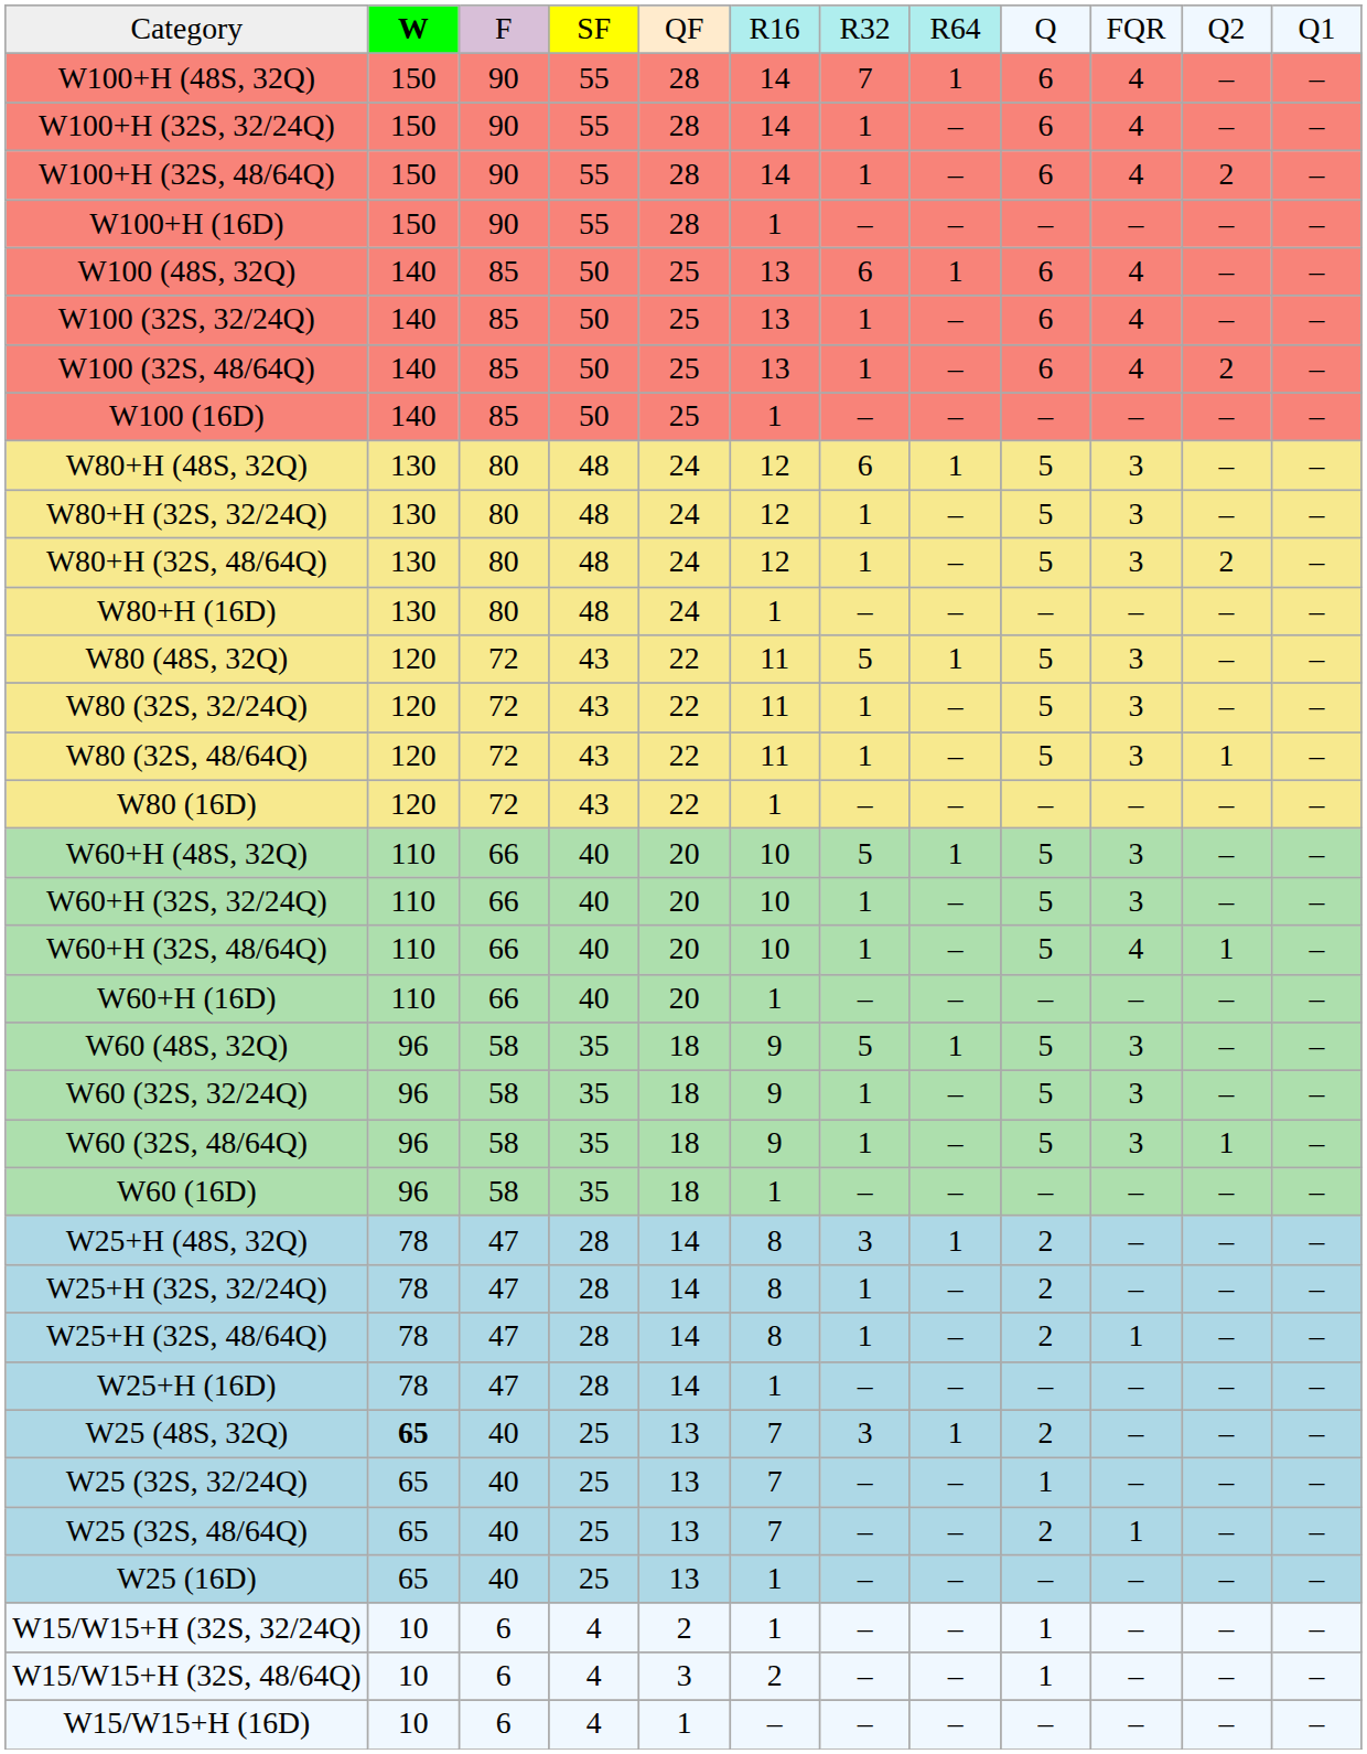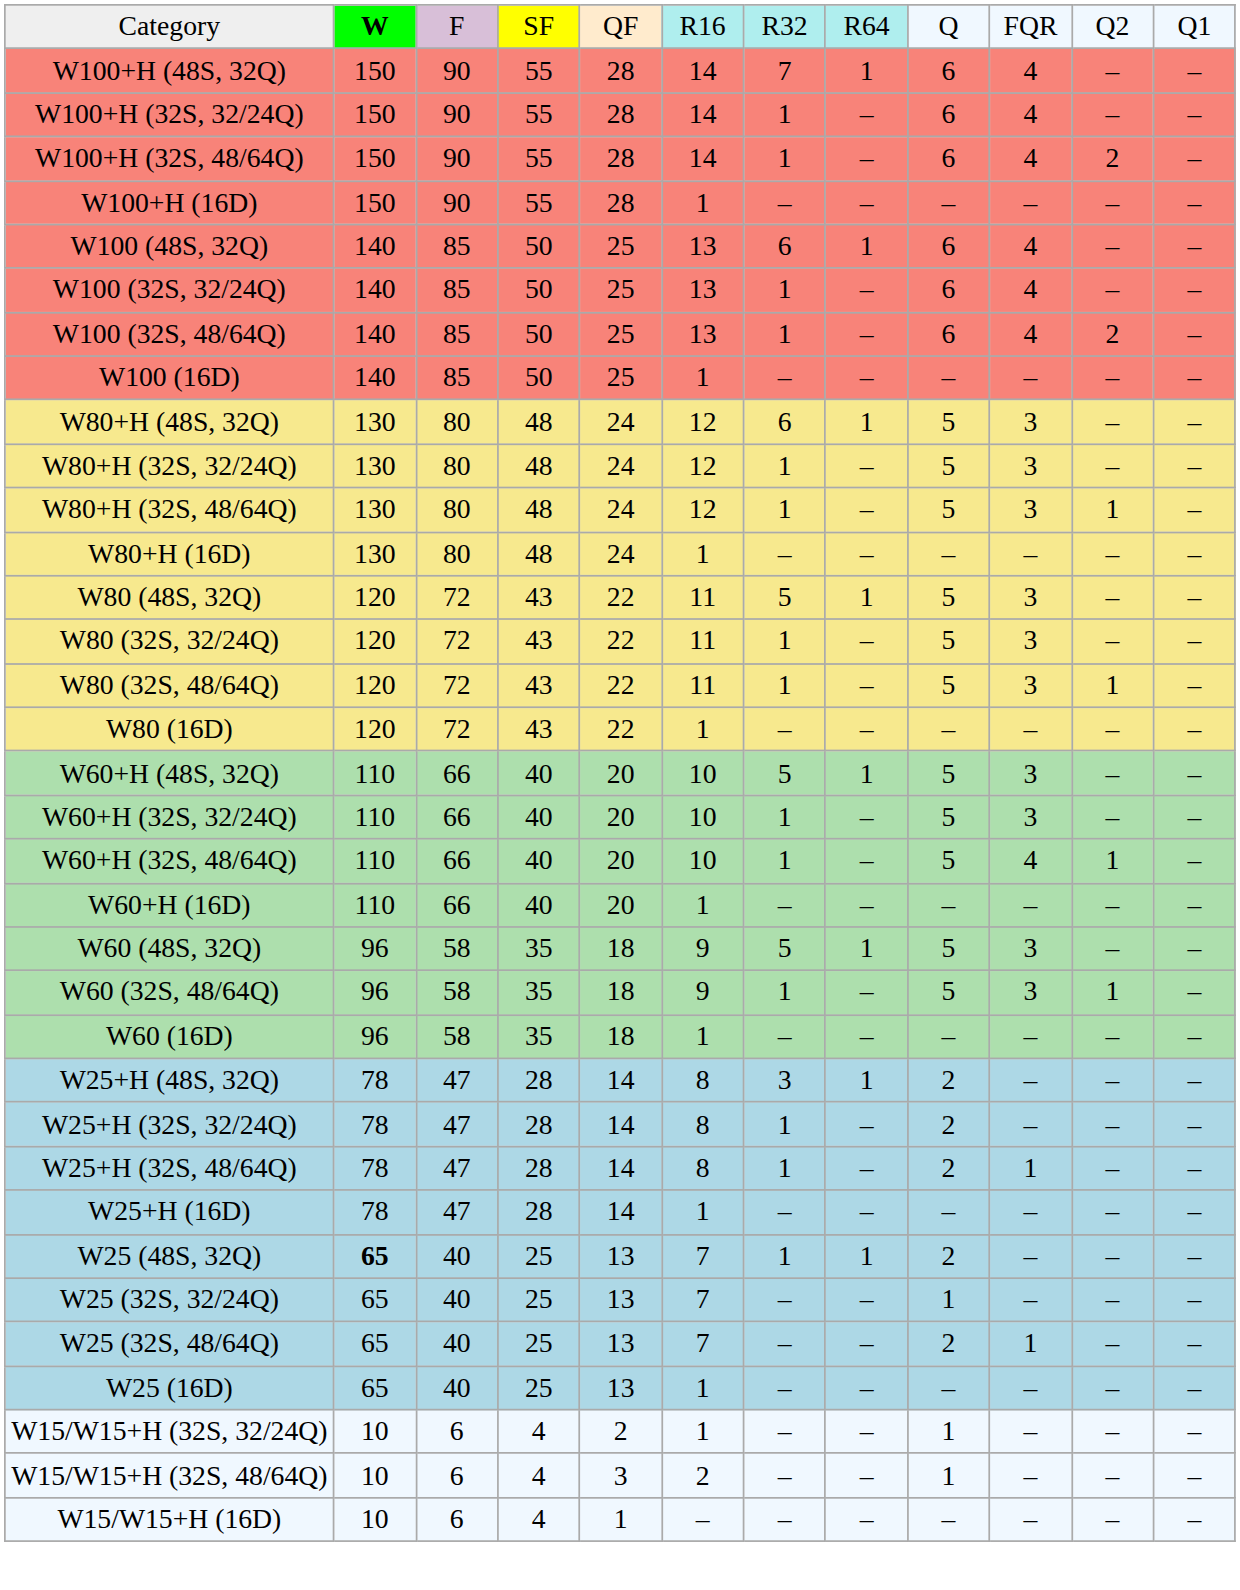 <table class="wikitable" style="font-size:100%">
 <tr align=center>
 <td style="background:#efefef;">Category</td>
 <td style="width:40px; background:lime;"><strong>W</strong></td>
 <td style="width:40px; background:thistle;">F</td>
 <td style="width:40px; background:#ff0;">SF</td>
 <td style="width:40px; background:#ffebcd;">QF</td>
 <td style="width:40px; background:#afeeee;">R16</td>
 <td style="width:40px; background:#afeeee;">R32</td>
 <td style="width:40px; background:#afeeee;">R64</td>
 <td style="width:40px; background:#f0f8ff;">Q</td>
 <td style="width:40px; background:#f0f8ff;">FQR</td>
 <td style="width:40px; background:#f0f8ff;">Q2</td>
 <td style="width:40px; background:#f0f8ff;">Q1</td>
 </tr>
 <tr style="text-align:center; background:#f88379;">
 <td>W100+H (48S, 32Q)</td>
 <td>150</td>
 <td>90</td>
 <td>55</td>
 <td>28</td>
 <td>14</td>
 <td>7</td>
 <td>1</td>
 <td>6</td>
 <td>4</td>
 <td>–</td>
 <td>–</td>
 </tr>
 <tr style="text-align:center; background:#f88379;">
 <td>W100+H (32S, 32/24Q)</td>
 <td>150</td>
 <td>90</td>
 <td>55</td>
 <td>28</td>
 <td>14</td>
 <td>1</td>
 <td>–</td>
 <td>6</td>
 <td>4</td>
 <td>–</td>
 <td>–</td>
 </tr>
 <tr style="text-align:center; background:#f88379;">
 <td>W100+H (32S, 48/64Q)</td>
 <td>150</td>
 <td>90</td>
 <td>55</td>
 <td>28</td>
 <td>14</td>
 <td>1</td>
 <td>–</td>
 <td>6</td>
 <td>4</td>
 <td>2</td>
 <td>–</td>
 </tr>
 <tr style="text-align:center; background:#f88379;">
 <td>W100+H (16D)</td>
 <td>150</td>
 <td>90</td>
 <td>55</td>
 <td>28</td>
 <td>1</td>
 <td>–</td>
 <td>–</td>
 <td>–</td>
 <td>–</td>
 <td>–</td>
 <td>–</td>
 </tr>
 <tr style="text-align:center; background:#f88379;">
 <td>W100 (48S, 32Q)</td>
 <td>140</td>
 <td>85</td>
 <td>50</td>
 <td>25</td>
 <td>13</td>
 <td>6</td>
 <td>1</td>
 <td>6</td>
 <td>4</td>
 <td>–</td>
 <td>–</td>
 </tr>
 <tr style="text-align:center; background:#f88379;">
 <td>W100 (32S, 32/24Q)</td>
 <td>140</td>
 <td>85</td>
 <td>50</td>
 <td>25</td>
 <td>13</td>
 <td>1</td>
 <td>–</td>
 <td>6</td>
 <td>4</td>
 <td>–</td>
 <td>–</td>
 </tr>
 <tr style="text-align:center; background:#f88379;">
 <td>W100 (32S, 48/64Q)</td>
 <td>140</td>
 <td>85</td>
 <td>50</td>
 <td>25</td>
 <td>13</td>
 <td>1</td>
 <td>–</td>
 <td>6</td>
 <td>4</td>
 <td>2</td>
 <td>–</td>
 </tr>
 <tr style="text-align:center; background:#f88379;">
 <td>W100 (16D)</td>
 <td>140</td>
 <td>85</td>
 <td>50</td>
 <td>25</td>
 <td>1</td>
 <td>–</td>
 <td>–</td>
 <td>–</td>
 <td>–</td>
 <td>–</td>
 <td>–</td>
 </tr>
 <tr style="text-align:center; background:#f7e98e;">
 <td>W80+H (48S, 32Q)</td>
 <td>130</td>
 <td>80</td>
 <td>48</td>
 <td>24</td>
 <td>12</td>
 <td>6</td>
 <td>1</td>
 <td>5</td>
 <td>3</td>
 <td>–</td>
 <td>–</td>
 </tr>
 <tr style="text-align:center; background:#f7e98e;">
 <td>W80+H (32S, 32/24Q)</td>
 <td>130</td>
 <td>80</td>
 <td>48</td>
 <td>24</td>
 <td>12</td>
 <td>1</td>
 <td>–</td>
 <td>5</td>
 <td>3</td>
 <td>–</td>
 <td>–</td>
 </tr>
 <tr style="text-align:center; background:#f7e98e;">
 <td>W80+H (32S, 48/64Q)</td>
 <td>130</td>
 <td>80</td>
 <td>48</td>
 <td>24</td>
 <td>12</td>
 <td>1</td>
 <td>–</td>
 <td>5</td>
 <td>3</td>
-<td>2</td>
+<td>1</td>
 <td>–</td>
 </tr>
 <tr style="text-align:center; background:#f7e98e;">
 <td>W80+H (16D)</td>
 <td>130</td>
 <td>80</td>
 <td>48</td>
 <td>24</td>
 <td>1</td>
 <td>–</td>
 <td>–</td>
 <td>–</td>
 <td>–</td>
 <td>–</td>
 <td>–</td>
 </tr>
 <tr style="text-align:center; background:#f7e98e;">
 <td>W80 (48S, 32Q)</td>
 <td>120</td>
 <td>72</td>
 <td>43</td>
 <td>22</td>
 <td>11</td>
 <td>5</td>
 <td>1</td>
 <td>5</td>
 <td>3</td>
 <td>–</td>
 <td>–</td>
 </tr>
 <tr style="text-align:center; background:#f7e98e;">
 <td>W80 (32S, 32/24Q)</td>
 <td>120</td>
 <td>72</td>
 <td>43</td>
 <td>22</td>
 <td>11</td>
 <td>1</td>
 <td>–</td>
 <td>5</td>
 <td>3</td>
 <td>–</td>
 <td>–</td>
 </tr>
 <tr style="text-align:center; background:#f7e98e;">
 <td>W80 (32S, 48/64Q)</td>
 <td>120</td>
 <td>72</td>
 <td>43</td>
 <td>22</td>
 <td>11</td>
 <td>1</td>
 <td>–</td>
 <td>5</td>
 <td>3</td>
 <td>1</td>
 <td>–</td>
 </tr>
 <tr style="text-align:center; background:#f7e98e;">
 <td>W80 (16D)</td>
 <td>120</td>
 <td>72</td>
 <td>43</td>
 <td>22</td>
 <td>1</td>
 <td>–</td>
 <td>–</td>
 <td>–</td>
 <td>–</td>
 <td>–</td>
 <td>–</td>
 </tr>
 <tr style="text-align:center; background:#addfad;">
 <td>W60+H (48S, 32Q)</td>
 <td>110</td>
 <td>66</td>
 <td>40</td>
 <td>20</td>
 <td>10</td>
 <td>5</td>
 <td>1</td>
 <td>5</td>
 <td>3</td>
 <td>–</td>
 <td>–</td>
 </tr>
 <tr style="text-align:center; background:#addfad;">
 <td>W60+H (32S, 32/24Q)</td>
 <td>110</td>
 <td>66</td>
 <td>40</td>
 <td>20</td>
 <td>10</td>
 <td>1</td>
 <td>–</td>
 <td>5</td>
 <td>3</td>
 <td>–</td>
 <td>–</td>
 </tr>
 <tr style="text-align:center; background:#addfad;">
 <td>W60+H (32S, 48/64Q)</td>
 <td>110</td>
 <td>66</td>
 <td>40</td>
 <td>20</td>
 <td>10</td>
 <td>1</td>
 <td>–</td>
 <td>5</td>
 <td>4</td>
 <td>1</td>
 <td>–</td>
 </tr>
 <tr style="text-align:center; background:#addfad;">
 <td>W60+H (16D)</td>
 <td>110</td>
 <td>66</td>
 <td>40</td>
 <td>20</td>
 <td>1</td>
 <td>–</td>
 <td>–</td>
 <td>–</td>
 <td>–</td>
 <td>–</td>
 <td>–</td>
 </tr>
 <tr style="text-align:center; background:#addfad;">
 <td>W60 (48S, 32Q)</td>
 <td>96</td>
 <td>58</td>
 <td>35</td>
 <td>18</td>
 <td>9</td>
 <td>5</td>
 <td>1</td>
 <td>5</td>
 <td>3</td>
 <td>–</td>
 <td>–</td>
 </tr>
 <tr style="text-align:center; background:#addfad;">
-<td>W60 (32S, 32/24Q)</td>
-<td>96</td>
-<td>58</td>
-<td>35</td>
-<td>18</td>
-<td>9</td>
-<td>1</td>
-<td>–</td>
-<td>5</td>
-<td>3</td>
-<td>–</td>
-<td>–</td>
-</tr>
-<tr style="text-align:center; background:#addfad;">
 <td>W60 (32S, 48/64Q)</td>
 <td>96</td>
 <td>58</td>
 <td>35</td>
 <td>18</td>
 <td>9</td>
 <td>1</td>
 <td>–</td>
 <td>5</td>
 <td>3</td>
 <td>1</td>
 <td>–</td>
 </tr>
 <tr style="text-align:center; background:#addfad;">
 <td>W60 (16D)</td>
 <td>96</td>
 <td>58</td>
 <td>35</td>
 <td>18</td>
 <td>1</td>
 <td>–</td>
 <td>–</td>
 <td>–</td>
 <td>–</td>
 <td>–</td>
 <td>–</td>
 </tr>
 <tr style="text-align:center; background:lightblue;">
 <td>W25+H (48S, 32Q)</td>
 <td>78</td>
 <td>47</td>
 <td>28</td>
 <td>14</td>
 <td>8</td>
 <td>3</td>
 <td>1</td>
 <td>2</td>
 <td>–</td>
 <td>–</td>
 <td>–</td>
 </tr>
 <tr style="text-align:center; background:lightblue;">
 <td>W25+H (32S, 32/24Q)</td>
 <td>78</td>
 <td>47</td>
 <td>28</td>
 <td>14</td>
 <td>8</td>
 <td>1</td>
 <td>–</td>
 <td>2</td>
 <td>–</td>
 <td>–</td>
 <td>–</td>
 </tr>
 <tr style="text-align:center; background:lightblue;">
 <td>W25+H (32S, 48/64Q)</td>
 <td>78</td>
 <td>47</td>
 <td>28</td>
 <td>14</td>
 <td>8</td>
 <td>1</td>
 <td>–</td>
 <td>2</td>
 <td>1</td>
 <td>–</td>
 <td>–</td>
 </tr>
 <tr style="text-align:center; background:lightblue;">
 <td>W25+H (16D)</td>
 <td>78</td>
 <td>47</td>
 <td>28</td>
 <td>14</td>
 <td>1</td>
 <td>–</td>
 <td>–</td>
 <td>–</td>
 <td>–</td>
 <td>–</td>
 <td>–</td>
 </tr>
 <tr style="text-align:center; background:lightblue;">
 <td>W25 (48S, 32Q)</td>
 <td><strong>65</strong></td>
 <td>40</td>
 <td>25</td>
 <td>13</td>
 <td>7</td>
-<td>3</td>
+<td>1</td>
 <td>1</td>
 <td>2</td>
 <td>–</td>
 <td>–</td>
 <td>–</td>
 </tr>
 <tr style="text-align:center; background:lightblue;">
 <td>W25 (32S, 32/24Q)</td>
 <td>65</td>
 <td>40</td>
 <td>25</td>
 <td>13</td>
 <td>7</td>
 <td>–</td>
 <td>–</td>
 <td>1</td>
 <td>–</td>
 <td>–</td>
 <td>–</td>
 </tr>
 <tr style="text-align:center; background:lightblue;">
 <td>W25 (32S, 48/64Q)</td>
 <td>65</td>
 <td>40</td>
 <td>25</td>
 <td>13</td>
 <td>7</td>
 <td>–</td>
 <td>–</td>
 <td>2</td>
 <td>1</td>
 <td>–</td>
 <td>–</td>
 </tr>
 <tr style="text-align:center; background:lightblue;">
 <td>W25 (16D)</td>
 <td>65</td>
 <td>40</td>
 <td>25</td>
 <td>13</td>
 <td>1</td>
 <td>–</td>
 <td>–</td>
 <td>–</td>
 <td>–</td>
 <td>–</td>
 <td>–</td>
 </tr>
 <tr style="text-align:center; background:#f0f8ff;">
 <td>W15/W15+H (32S, 32/24Q)</td>
 <td>10</td>
 <td>6</td>
 <td>4</td>
 <td>2</td>
 <td>1</td>
 <td>–</td>
 <td>–</td>
 <td>1</td>
 <td>–</td>
 <td>–</td>
 <td>–</td>
 </tr>
 <tr style="text-align:center; background:#f0f8ff;">
 <td>W15/W15+H (32S, 48/64Q)</td>
 <td>10</td>
 <td>6</td>
 <td>4</td>
 <td>3</td>
 <td>2</td>
 <td>–</td>
 <td>–</td>
 <td>1</td>
 <td>–</td>
 <td>–</td>
 <td>–</td>
 </tr>
 <tr style="text-align:center; background:#f0f8ff;">
 <td>W15/W15+H (16D)</td>
 <td>10</td>
 <td>6</td>
 <td>4</td>
 <td>1</td>
 <td>–</td>
 <td>–</td>
 <td>–</td>
 <td>–</td>
 <td>–</td>
 <td>–</td>
 <td>–</td>
 </tr>
 </table>
